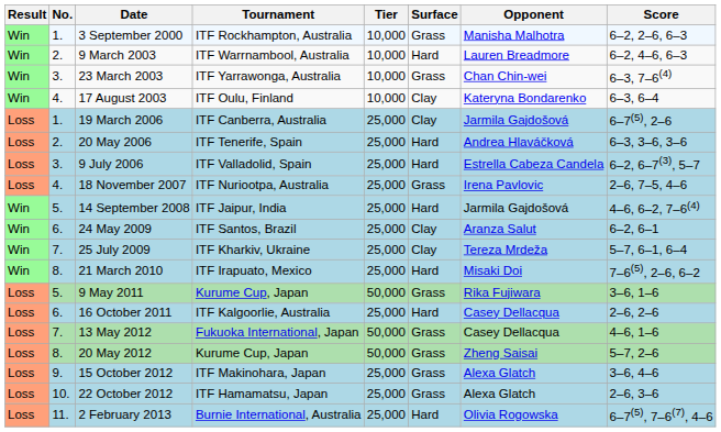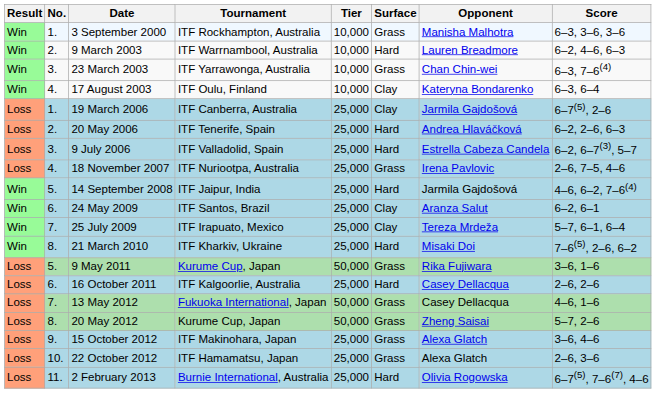 <table class="sortable wikitable">
 <tr>
 <th>Result</th>
 <th>No.</th>
 <th>Date</th>
 <th>Tournament</th>
 <th>Tier</th>
 <th>Surface</th>
 <th>Opponent</th>
 <th class="unsortable">Score</th>
 </tr>
 <tr style="background:#f0f8ff;">
 <td style="background:#98fb98;">Win</td>
 <td>1.</td>
 <td>3 September 2000</td>
 <td>ITF Rockhampton, Australia</td>
 <td>10,000</td>
 <td>Grass</td>
 <td> <a href='#'>Manisha Malhotra</a></td>
-<td>6–2, 2–6, 6–3</td>
+<td>6–3, 3–6, 3–6</td>
 </tr>
 <tr>
 <td style="background:#98fb98;">Win</td>
 <td>2.</td>
 <td>9 March 2003</td>
 <td>ITF Warrnambool, Australia</td>
 <td>10,000</td>
 <td>Hard</td>
 <td> <a href='#'>Lauren Breadmore</a></td>
 <td>6–2, 4–6, 6–3</td>
 </tr>
 <tr>
 <td style="background:#98fb98;">Win</td>
 <td>3.</td>
 <td>23 March 2003</td>
 <td>ITF Yarrawonga, Australia</td>
 <td>10,000</td>
 <td>Grass</td>
 <td> <a href='#'>Chan Chin-wei</a></td>
 <td>6–3, 7–6<sup>(4)</sup></td>
 </tr>
 <tr>
 <td style="background:#98fb98;">Win</td>
 <td>4.</td>
 <td>17 August 2003</td>
 <td>ITF Oulu, Finland</td>
 <td>10,000</td>
 <td>Clay</td>
 <td> <a href='#'>Kateryna Bondarenko</a></td>
 <td>6–3, 6–4</td>
 </tr>
 <tr style="background:lightblue;">
 <td style="background:#ffa07a;">Loss</td>
 <td>1.</td>
 <td>19 March 2006</td>
 <td>ITF Canberra, Australia</td>
 <td>25,000</td>
 <td>Clay</td>
 <td> <a href='#'>Jarmila Gajdošová</a></td>
 <td>6–7<sup>(5)</sup>, 2–6</td>
 </tr>
 <tr style="background:lightblue;">
 <td style="background:#ffa07a;">Loss</td>
 <td>2.</td>
 <td>20 May 2006</td>
 <td>ITF Tenerife, Spain</td>
 <td>25,000</td>
 <td>Hard</td>
 <td> <a href='#'>Andrea Hlaváčková</a></td>
-<td>6–3, 3–6, 3–6</td>
+<td>6–2, 2–6, 6–3</td>
 </tr>
 <tr style="background:lightblue;">
 <td style="background:#ffa07a;">Loss</td>
 <td>3.</td>
 <td>9 July 2006</td>
 <td>ITF Valladolid, Spain</td>
 <td>25,000</td>
 <td>Hard</td>
 <td> <a href='#'>Estrella Cabeza Candela</a></td>
 <td>6–2, 6–7<sup>(3)</sup>, 5–7</td>
 </tr>
 <tr style="background:lightblue;">
 <td style="background:#ffa07a;">Loss</td>
 <td>4.</td>
 <td>18 November 2007</td>
 <td>ITF Nuriootpa, Australia</td>
 <td>25,000</td>
 <td>Grass</td>
 <td> <a href='#'>Irena Pavlovic</a></td>
 <td>2–6, 7–5, 4–6</td>
 </tr>
 <tr style="background:lightblue;">
 <td style="background:#98fb98;">Win</td>
 <td>5.</td>
 <td>14 September 2008</td>
 <td>ITF Jaipur, India</td>
 <td>25,000</td>
 <td>Hard</td>
 <td> Jarmila Gajdošová</td>
 <td>4–6, 6–2, 7–6<sup>(4)</sup></td>
 </tr>
 <tr style="background:lightblue;">
 <td style="background:#98fb98;">Win</td>
 <td>6.</td>
 <td>24 May 2009</td>
 <td>ITF Santos, Brazil</td>
 <td>25,000</td>
 <td>Clay</td>
 <td> <a href='#'>Aranza Salut</a></td>
 <td>6–2, 6–1</td>
 </tr>
 <tr style="background:lightblue;">
 <td style="background:#98fb98;">Win</td>
 <td>7.</td>
 <td>25 July 2009</td>
-<td>ITF Kharkiv, Ukraine</td>
+<td>ITF Irapuato, Mexico</td>
 <td>25,000</td>
 <td>Clay</td>
 <td> <a href='#'>Tereza Mrdeža</a></td>
 <td>5–7, 6–1, 6–4</td>
 </tr>
 <tr style="background:lightblue;">
 <td style="background:#98fb98;">Win</td>
 <td>8.</td>
 <td>21 March 2010</td>
-<td>ITF Irapuato, Mexico</td>
+<td>ITF Kharkiv, Ukraine</td>
 <td>25,000</td>
 <td>Hard</td>
 <td> <a href='#'>Misaki Doi</a></td>
 <td>7–6<sup>(5)</sup>, 2–6, 6–2</td>
 </tr>
 <tr style="background:#addfad;">
 <td style="background:#ffa07a;">Loss</td>
 <td>5.</td>
 <td>9 May 2011</td>
 <td><a href='#'>Kurume Cup</a>, Japan</td>
 <td>50,000</td>
 <td>Grass</td>
 <td> <a href='#'>Rika Fujiwara</a></td>
 <td>3–6, 1–6</td>
 </tr>
 <tr style="background:lightblue;">
 <td style="background:#ffa07a;">Loss</td>
 <td>6.</td>
 <td>16 October 2011</td>
 <td>ITF Kalgoorlie, Australia</td>
 <td>25,000</td>
 <td>Hard</td>
 <td> <a href='#'>Casey Dellacqua</a></td>
 <td>2–6, 2–6</td>
 </tr>
 <tr style="background:#addfad;">
 <td style="background:#ffa07a;">Loss</td>
 <td>7.</td>
 <td>13 May 2012</td>
 <td><a href='#'>Fukuoka International</a>, Japan</td>
 <td>50,000</td>
 <td>Grass</td>
 <td> Casey Dellacqua</td>
 <td>4–6, 1–6</td>
 </tr>
 <tr style="background:#addfad;">
 <td style="background:#ffa07a;">Loss</td>
 <td>8.</td>
 <td>20 May 2012</td>
 <td>Kurume Cup, Japan</td>
 <td>50,000</td>
 <td>Grass</td>
 <td> <a href='#'>Zheng Saisai</a></td>
 <td>5–7, 2–6</td>
 </tr>
 <tr style="background:lightblue;">
 <td style="background:#ffa07a;">Loss</td>
 <td>9.</td>
 <td>15 October 2012</td>
 <td>ITF Makinohara, Japan</td>
 <td>25,000</td>
 <td>Grass</td>
 <td> <a href='#'>Alexa Glatch</a></td>
 <td>3–6, 4–6</td>
 </tr>
 <tr style="background:lightblue;">
 <td style="background:#ffa07a;">Loss</td>
 <td>10.</td>
 <td>22 October 2012</td>
 <td>ITF Hamamatsu, Japan</td>
 <td>25,000</td>
 <td>Grass</td>
 <td> Alexa Glatch</td>
 <td>2–6, 3–6</td>
 </tr>
 <tr style="background:lightblue;">
 <td style="background:#ffa07a;">Loss</td>
 <td>11.</td>
 <td>2 February 2013</td>
 <td><a href='#'>Burnie International</a>, Australia</td>
 <td>25,000</td>
 <td>Hard</td>
 <td> <a href='#'>Olivia Rogowska</a></td>
 <td>6–7<sup>(5)</sup>, 7–6<sup>(7)</sup>, 4–6</td>
 </tr>
 </table>
